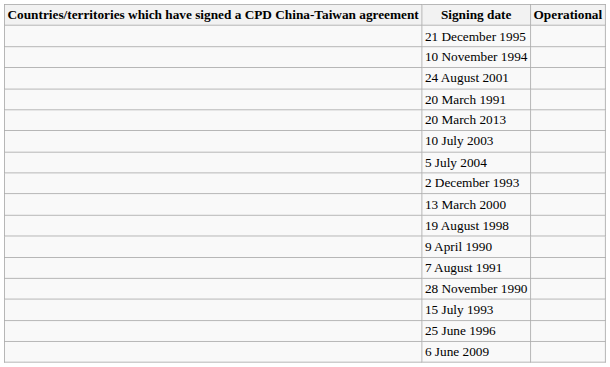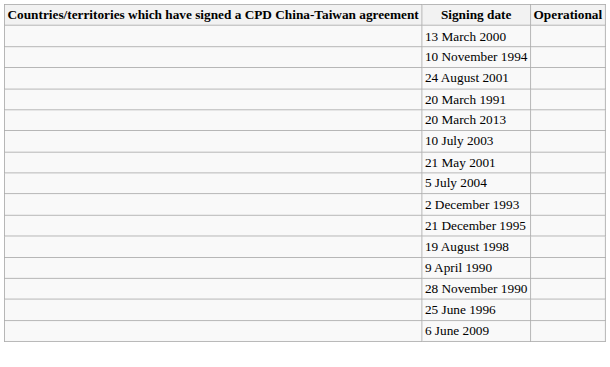 <table class="wikitable sortable">
 <tr>
 <th>Countries/territories which have signed a CPD China-Taiwan agreement</th>
 <th>Signing date</th>
 <th>Operational</th>
 </tr>
 <tr>
 <td></td>
-<td>21 December 1995</td>
+<td>13 March 2000</td>
 <td></td>
 </tr>
 <tr>
 <td></td>
 <td>10 November 1994</td>
 <td></td>
 </tr>
 <tr>
 <td></td>
 <td>24 August 2001</td>
 <td></td>
 </tr>
 <tr>
 <td></td>
 <td>20 March 1991</td>
 <td></td>
 </tr>
 <tr>
 <td></td>
 <td>20 March 2013</td>
 <td></td>
 </tr>
 <tr>
 <td></td>
 <td>10 July 2003</td>
 <td></td>
 </tr>
 <tr>
 <td></td>
+<td>21 May 2001</td>
+<td></td>
+</tr>
+<tr>
+<td></td>
 <td>5 July 2004</td>
 <td></td>
 </tr>
 <tr>
 <td></td>
 <td>2 December 1993</td>
 <td></td>
 </tr>
 <tr>
 <td></td>
-<td>13 March 2000</td>
+<td>21 December 1995</td>
 <td></td>
 </tr>
 <tr>
 <td></td>
 <td>19 August 1998</td>
 <td></td>
 </tr>
 <tr>
 <td></td>
 <td>9 April 1990</td>
 <td></td>
 </tr>
 <tr>
 <td></td>
-<td>7 August 1991</td>
-<td></td>
-</tr>
-<tr>
-<td></td>
 <td>28 November 1990</td>
-<td></td>
-</tr>
-<tr>
-<td></td>
-<td>15 July 1993</td>
 <td></td>
 </tr>
 <tr>
 <td></td>
 <td>25 June 1996</td>
 <td></td>
 </tr>
 <tr>
 <td></td>
 <td>6 June 2009</td>
 <td></td>
 </tr>
 </table>
